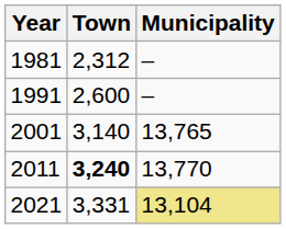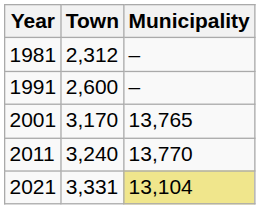 <table class="wikitable">
 <tr>
 <th>Year</th>
 <th>Town</th>
 <th>Municipality</th>
 </tr>
 <tr>
 <td>1981</td>
 <td>2,312</td>
 <td>–</td>
 </tr>
 <tr>
 <td>1991</td>
 <td>2,600</td>
 <td>–</td>
 </tr>
 <tr>
 <td>2001</td>
-<td>3,140</td>
+<td>3,170</td>
 <td>13,765</td>
 </tr>
 <tr>
 <td>2011</td>
-<td><strong>3,240</strong></td>
+<td>3,240</td>
 <td>13,770</td>
 </tr>
 <tr>
 <td>2021</td>
 <td>3,331</td>
 <td style="background: khaki;">13,104</td>
 </tr>
 </table>
